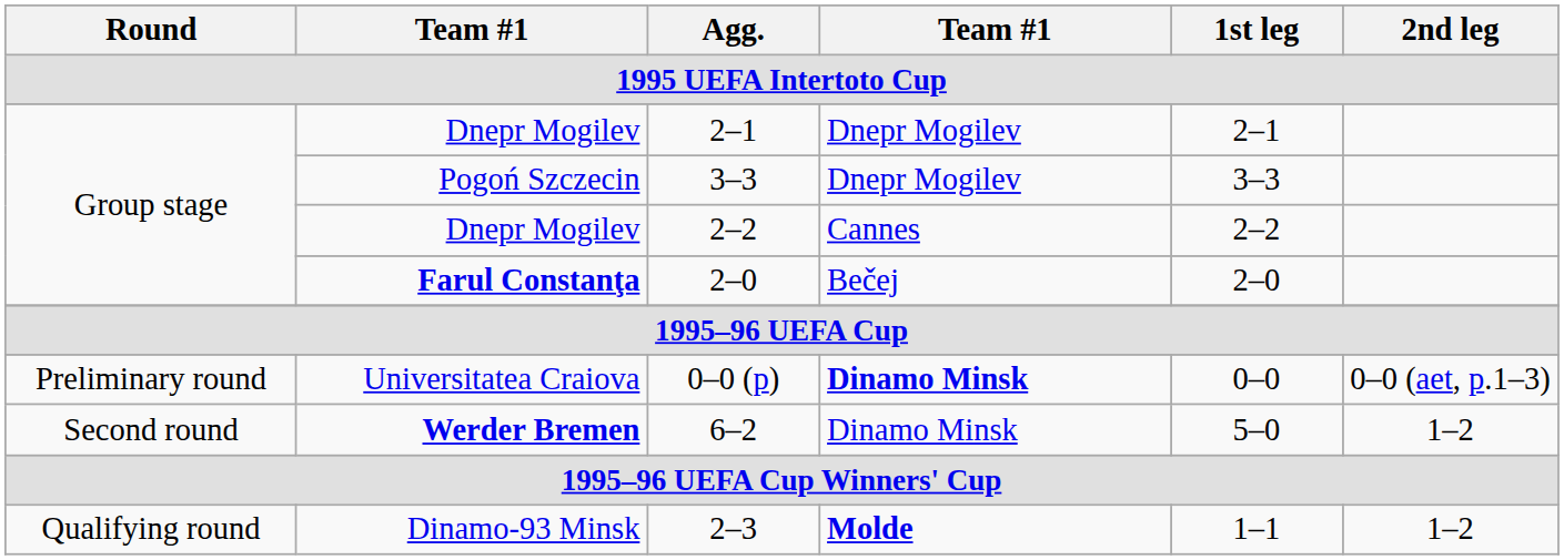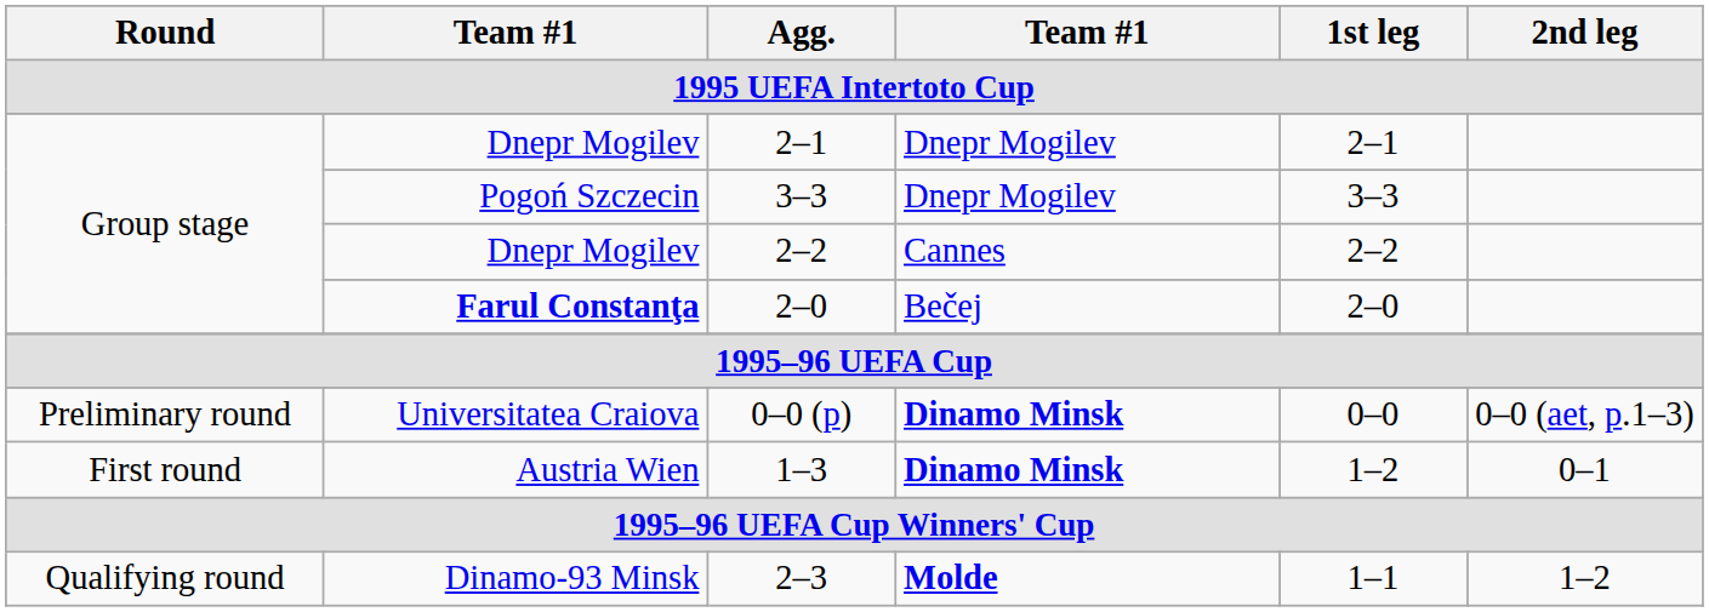 <table class="wikitable">
 <tr>
 <th width="140">Round</th>
 <th width="170">Team #1</th>
 <th width="80">Agg.</th>
 <th width="170">Team #1</th>
 <th width="80">1st leg</th>
 <th>2nd leg</th>
 </tr>
 <tr style="background:#E0E0E0; font-size:95%">
 <td colspan="6" style="text-align:center"><strong><a href='#'>1995 UEFA Intertoto Cup</a></strong></td>
 </tr>
 <tr>
 <td style="text-align:center" rowspan=4>Group stage</td>
 <td style="text-align:right"><a href='#'>Dnepr Mogilev</a> </td>
 <td style="text-align:center">2–1</td>
 <td> <a href='#'>Dnepr Mogilev</a></td>
 <td style="text-align:center">2–1</td>
 <td></td>
 </tr>
 <tr>
 <td style="text-align:right"><a href='#'>Pogoń Szczecin</a> </td>
 <td style="text-align:center">3–3</td>
 <td> <a href='#'>Dnepr Mogilev</a></td>
 <td style="text-align:center">3–3</td>
 <td></td>
 </tr>
 <tr>
 <td style="text-align:right"><a href='#'>Dnepr Mogilev</a> </td>
 <td style="text-align:center">2–2</td>
 <td> <a href='#'>Cannes</a></td>
 <td style="text-align:center">2–2</td>
 <td></td>
 </tr>
 <tr>
 <td style="text-align:right"><strong><a href='#'>Farul Constanţa</a></strong> </td>
 <td style="text-align:center">2–0</td>
 <td> <a href='#'>Bečej</a></td>
 <td style="text-align:center">2–0</td>
 <td></td>
 </tr>
 <tr>
 </tr>
 <tr style="background:#E0E0E0; font-size:95%">
 <td colspan="6" style="text-align:center"><strong><a href='#'>1995–96 UEFA Cup</a></strong></td>
 </tr>
 <tr>
 <td style="text-align:center">Preliminary round</td>
 <td style="text-align:right"><a href='#'>Universitatea Craiova</a> </td>
 <td style="text-align:center">0–0 (<a href='#'>p</a>)</td>
 <td> <strong><a href='#'>Dinamo Minsk</a></strong></td>
 <td style="text-align:center">0–0</td>
 <td style="text-align:center">0–0 (<a href='#'>aet</a>, <a href='#'>p</a>.1–3)</td>
 </tr>
 <tr>
-<td style="text-align:center">Second round</td>
-<td style="text-align:right"><strong><a href='#'>Werder Bremen</a></strong> </td>
-<td style="text-align:center">6–2</td>
-<td> <a href='#'>Dinamo Minsk</a></td>
-<td style="text-align:center">5–0</td>
+<td style="text-align:center">First round</td>
+<td style="text-align:right"><a href='#'>Austria Wien</a> </td>
+<td style="text-align:center">1–3</td>
+<td> <strong><a href='#'>Dinamo Minsk</a></strong></td>
 <td style="text-align:center">1–2</td>
+<td style="text-align:center">0–1</td>
 </tr>
 <tr style="background:#E0E0E0; font-size:95%">
 <td colspan="6" style="text-align:center"><strong><a href='#'>1995–96 UEFA Cup Winners' Cup</a></strong></td>
 </tr>
 <tr>
 <td style="text-align:center">Qualifying round</td>
 <td style="text-align:right"><a href='#'>Dinamo-93 Minsk</a> </td>
 <td style="text-align:center">2–3</td>
 <td> <strong><a href='#'>Molde</a></strong></td>
 <td style="text-align:center">1–1</td>
 <td style="text-align:center">1–2</td>
 </tr>
 </table>
